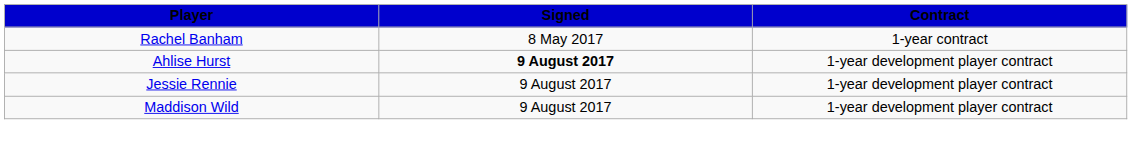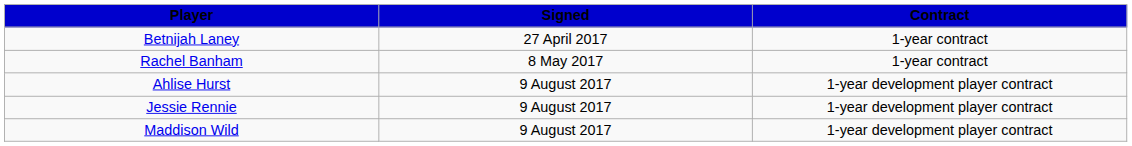 <table class="wikitable sortable sortable">
 <tr>
 <th style="background: #0000CD" width="10%"><span>Player</span></th>
 <th style="background: #0000CD" width="10%"><span>Signed</span></th>
 <th style="background: #0000CD" width="10%"><span>Contract</span></th>
+</tr>
+<tr style="text-align: center">
+<td><a href='#'>Betnijah Laney</a></td>
+<td>27 April 2017</td>
+<td>1-year contract</td>
 </tr>
 <tr style="text-align: center">
 <td><a href='#'>Rachel Banham</a></td>
 <td>8 May 2017</td>
 <td>1-year contract</td>
 </tr>
 <tr style="text-align: center">
 <td><a href='#'>Ahlise Hurst</a></td>
-<td><strong>9 August 2017</strong></td>
+<td>9 August 2017</td>
 <td>1-year development player contract</td>
 </tr>
 <tr style="text-align: center">
 <td><a href='#'>Jessie Rennie</a></td>
 <td>9 August 2017</td>
 <td>1-year development player contract</td>
 </tr>
 <tr style="text-align: center">
 <td><a href='#'>Maddison Wild</a></td>
 <td>9 August 2017</td>
 <td>1-year development player contract</td>
 </tr>
 </table>
